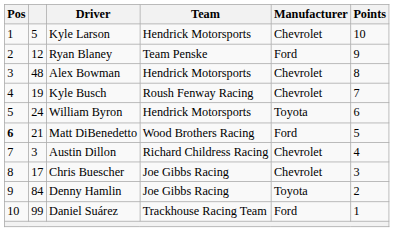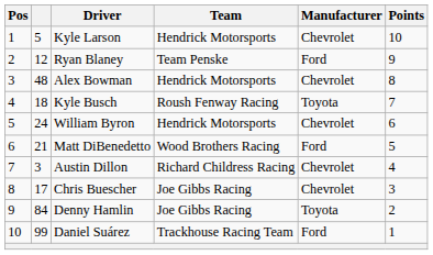 <table class="wikitable" style="font-size:98%">
 <tr>
 <th>Pos</th>
 <th></th>
 <th>Driver</th>
 <th>Team</th>
 <th>Manufacturer</th>
 <th>Points</th>
 </tr>
 <tr>
 <td>1</td>
 <td>5</td>
 <td>Kyle Larson</td>
 <td>Hendrick Motorsports</td>
 <td>Chevrolet</td>
 <td>10</td>
 </tr>
 <tr>
 <td>2</td>
 <td>12</td>
 <td>Ryan Blaney</td>
 <td>Team Penske</td>
 <td>Ford</td>
 <td>9</td>
 </tr>
 <tr>
 <td>3</td>
 <td>48</td>
 <td>Alex Bowman</td>
 <td>Hendrick Motorsports</td>
 <td>Chevrolet</td>
 <td>8</td>
 </tr>
 <tr>
 <td>4</td>
-<td>19</td>
+<td>18</td>
 <td>Kyle Busch</td>
 <td>Roush Fenway Racing</td>
-<td>Chevrolet</td>
+<td>Toyota</td>
 <td>7</td>
 </tr>
 <tr>
 <td>5</td>
 <td>24</td>
 <td>William Byron</td>
 <td>Hendrick Motorsports</td>
-<td>Toyota</td>
+<td>Chevrolet</td>
 <td>6</td>
 </tr>
 <tr>
-<td><strong>6</strong></td>
+<td>6</td>
 <td>21</td>
 <td>Matt DiBenedetto</td>
 <td>Wood Brothers Racing</td>
 <td>Ford</td>
 <td>5</td>
 </tr>
 <tr>
 <td>7</td>
 <td>3</td>
 <td>Austin Dillon</td>
 <td>Richard Childress Racing</td>
 <td>Chevrolet</td>
 <td>4</td>
 </tr>
 <tr>
 <td>8</td>
 <td>17</td>
 <td>Chris Buescher</td>
 <td>Joe Gibbs Racing</td>
 <td>Chevrolet</td>
 <td>3</td>
 </tr>
 <tr>
 <td>9</td>
 <td>84</td>
 <td>Denny Hamlin</td>
 <td>Joe Gibbs Racing</td>
 <td>Toyota</td>
 <td>2</td>
 </tr>
 <tr>
 <td>10</td>
 <td>99</td>
 <td>Daniel Suárez</td>
 <td>Trackhouse Racing Team</td>
 <td>Ford</td>
 <td>1</td>
 </tr>
 <tr>
 <th colspan="6"></th>
 </tr>
 </table>
